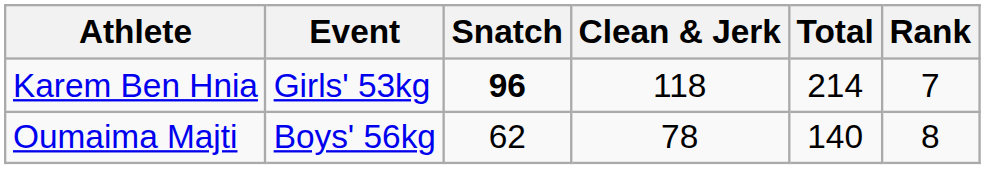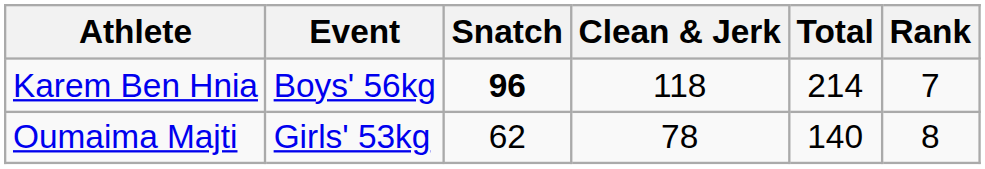 <table class="wikitable" style="font-size:90%">
 <tr>
 <th>Athlete</th>
 <th>Event</th>
 <th>Snatch</th>
 <th>Clean & Jerk</th>
 <th>Total</th>
 <th>Rank</th>
 </tr>
 <tr>
 <td><a href='#'>Karem Ben Hnia</a></td>
-<td><a href='#'>Girls' 53kg</a></td>
+<td><a href='#'>Boys' 56kg</a></td>
 <td align=center><strong>96</strong></td>
 <td align=center>118</td>
 <td align=center>214</td>
 <td align=center>7</td>
 </tr>
 <tr>
 <td><a href='#'>Oumaima Majti</a></td>
-<td><a href='#'>Boys' 56kg</a></td>
+<td><a href='#'>Girls' 53kg</a></td>
 <td align=center>62</td>
 <td align=center>78</td>
 <td align=center>140</td>
 <td align=center>8</td>
 </tr>
 </table>
